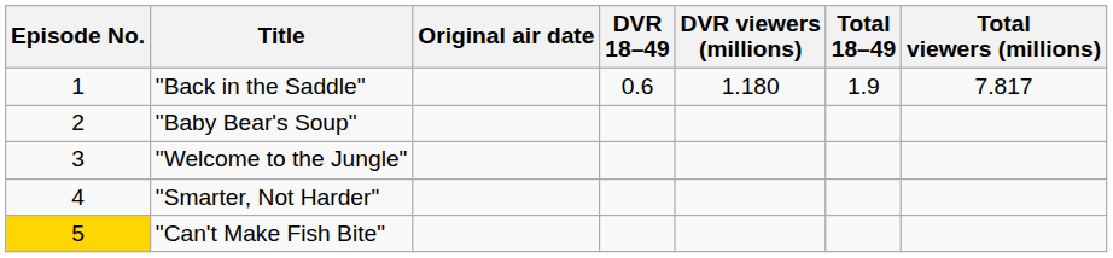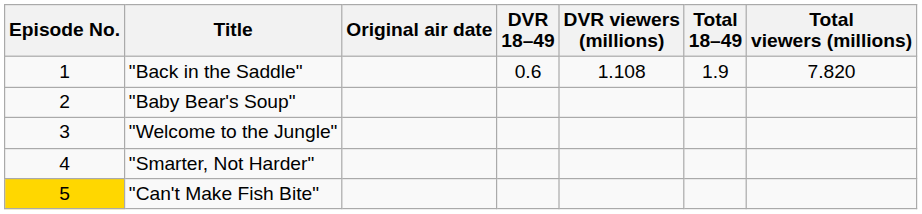 <table class="wikitable" style="text-align:center;">
 <tr>
 <th>Episode No.</th>
 <th>Title</th>
 <th>Original air date</th>
 <th>DVR<br>18–49</th>
 <th>DVR viewers<br>(millions)</th>
 <th>Total<br>18–49</th>
 <th>Total<br>viewers (millions)</th>
 </tr>
 <tr>
 <td>1</td>
 <td style="text-align:left;">"Back in the Saddle"</td>
 <td></td>
 <td>0.6</td>
-<td>1.180</td>
+<td>1.108</td>
 <td>1.9</td>
-<td>7.817</td>
+<td>7.820</td>
 </tr>
 <tr>
 <td>2</td>
 <td style="text-align:left;">"Baby Bear's Soup"</td>
 <td></td>
 <td></td>
 <td></td>
 <td></td>
 <td></td>
 </tr>
 <tr>
 <td>3</td>
 <td style="text-align:left;">"Welcome to the Jungle"</td>
 <td></td>
 <td></td>
 <td></td>
 <td></td>
 <td></td>
 </tr>
 <tr>
 <td>4</td>
 <td style="text-align:left;">"Smarter, Not Harder"</td>
 <td></td>
 <td></td>
 <td></td>
 <td></td>
 <td></td>
 </tr>
 <tr>
 <td style="background: gold;">5</td>
 <td style="text-align:left;">"Can't Make Fish Bite"</td>
 <td></td>
 <td></td>
 <td></td>
 <td></td>
 <td></td>
 </tr>
 </table>
